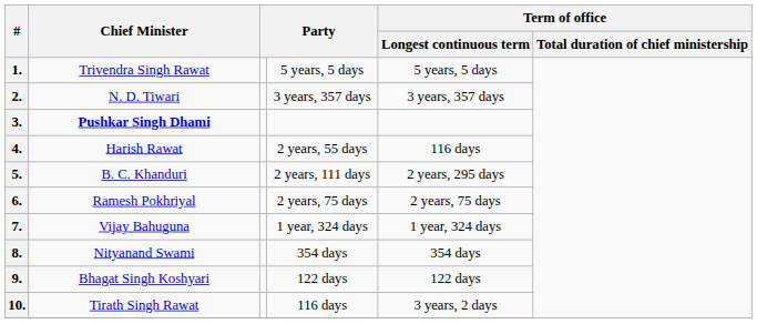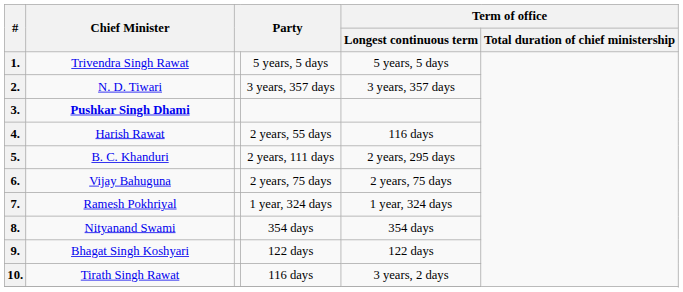 <table class="wikitable sortable" style="line-height:1.4em; text-align:center">
 <tr>
 <th data-sort-type=number rowspan = "2">#</th>
 <th rowspan="2" style="width:16em">Chief Minister</th>
 <th rowspan="2" colspan=2 style="width:8em">Party</th>
 <th colspan="2">Term of office</th>
 </tr>
 <tr>
 <th>Longest continuous term</th>
 <th>Total duration of chief ministership</th>
 </tr>
 <tr>
 <th>1.</th>
 <td><a href='#'>Trivendra Singh Rawat</a></td>
 <td></td>
 <td>5 years, 5 days</td>
 <td>5 years, 5 days</td>
 </tr>
 <tr>
 <th>2.</th>
 <td><a href='#'>N. D. Tiwari</a></td>
 <td></td>
 <td>3 years, 357 days</td>
 <td>3 years, 357 days</td>
 </tr>
 <tr>
 <th>3.</th>
 <td><strong><a href='#'>Pushkar Singh Dhami</a></strong></td>
 <td></td>
 <td><strong></strong></td>
 <td><strong></strong></td>
 </tr>
 <tr>
 <th>4.</th>
 <td><a href='#'>Harish Rawat</a></td>
 <td></td>
 <td>2 years, 55 days</td>
 <td>116 days</td>
 </tr>
 <tr>
 <th>5.</th>
 <td><a href='#'>B. C. Khanduri</a></td>
 <td></td>
 <td>2 years, 111 days</td>
 <td>2 years, 295 days</td>
 </tr>
 <tr>
 <th>6.</th>
-<td><a href='#'>Ramesh Pokhriyal</a></td>
+<td><a href='#'>Vijay Bahuguna</a></td>
 <td></td>
 <td>2 years, 75 days</td>
 <td>2 years, 75 days</td>
 </tr>
 <tr>
 <th>7.</th>
-<td><a href='#'>Vijay Bahuguna</a></td>
+<td><a href='#'>Ramesh Pokhriyal</a></td>
 <td></td>
 <td>1 year, 324 days</td>
 <td>1 year, 324 days</td>
 </tr>
 <tr>
 <th>8.</th>
 <td><a href='#'>Nityanand Swami</a></td>
 <td></td>
 <td>354 days</td>
 <td>354 days</td>
 </tr>
 <tr>
 <th>9.</th>
 <td><a href='#'>Bhagat Singh Koshyari</a></td>
 <td></td>
 <td>122 days</td>
 <td>122 days</td>
 </tr>
 <tr>
 <th>10.</th>
 <td><a href='#'>Tirath Singh Rawat</a></td>
 <td></td>
 <td>116 days</td>
 <td>3 years, 2 days</td>
 </tr>
 <tr>
 </tr>
 </table>
